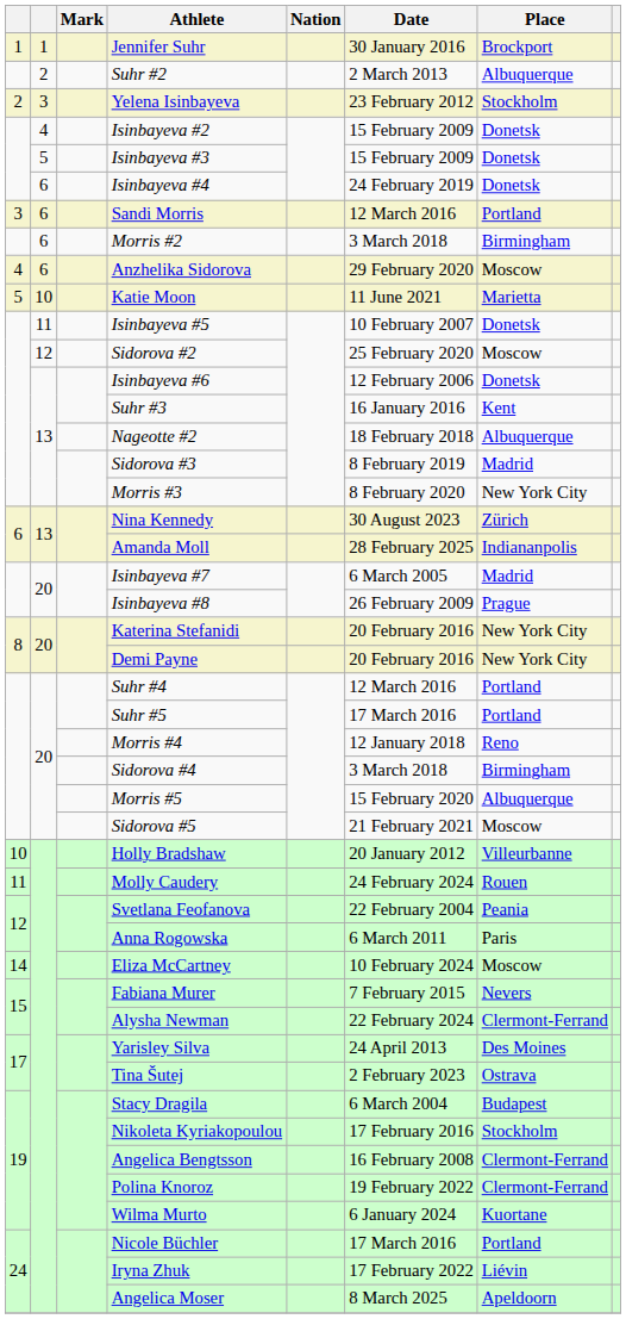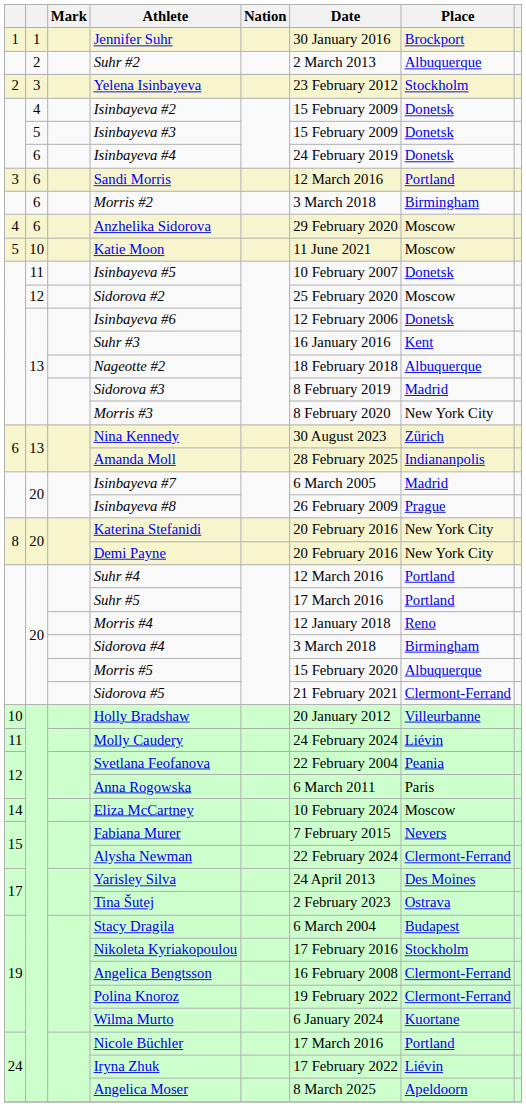 <table class="wikitable sortable">
 <tr>
 <th></th>
 <th></th>
 <th>Mark</th>
 <th>Athlete</th>
 <th>Nation</th>
 <th>Date</th>
 <th>Place</th>
 <th class="unsortable"></th>
 </tr>
 <tr bgcolor="#f6F5CE">
 <td align=center>1</td>
 <td align=center>1</td>
 <td></td>
 <td><a href='#'>Jennifer Suhr</a></td>
 <td></td>
 <td>30 January 2016</td>
 <td><a href='#'>Brockport</a></td>
 <td></td>
 </tr>
 <tr>
 <td></td>
 <td align=center>2</td>
 <td> </td>
 <td><em>Suhr #2</em></td>
 <td></td>
 <td>2 March 2013</td>
 <td><a href='#'>Albuquerque</a></td>
 <td></td>
 </tr>
 <tr bgcolor="#f6F5CE">
 <td align=center>2</td>
 <td align=center>3</td>
 <td></td>
 <td><a href='#'>Yelena Isinbayeva</a></td>
 <td></td>
 <td>23 February 2012</td>
 <td><a href='#'>Stockholm</a></td>
 <td></td>
 </tr>
 <tr>
 <td rowspan=3></td>
 <td align=center>4</td>
 <td></td>
 <td><em>Isinbayeva #2</em></td>
 <td rowspan=3></td>
 <td>15 February 2009</td>
 <td><a href='#'>Donetsk</a></td>
 <td></td>
 </tr>
 <tr>
 <td align=center>5</td>
 <td></td>
 <td><em>Isinbayeva #3</em></td>
 <td>15 February 2009</td>
 <td><a href='#'>Donetsk</a></td>
 <td></td>
 </tr>
 <tr>
 <td align=center>6</td>
 <td></td>
 <td><em>Isinbayeva #4</em></td>
 <td>24 February 2019</td>
 <td><a href='#'>Donetsk</a></td>
 <td></td>
 </tr>
 <tr bgcolor="#f6F5CE">
 <td align=center>3</td>
 <td align=center>6</td>
 <td></td>
 <td><a href='#'>Sandi Morris</a></td>
 <td></td>
 <td>12 March 2016</td>
 <td><a href='#'>Portland</a></td>
 <td></td>
 </tr>
 <tr>
 <td></td>
 <td align=center>6</td>
 <td></td>
 <td><em>Morris #2</em></td>
 <td></td>
 <td>3 March 2018</td>
 <td><a href='#'>Birmingham</a></td>
 <td></td>
 </tr>
 <tr bgcolor="#f6F5CE">
 <td align=center>4</td>
 <td align=center>6</td>
 <td></td>
 <td><a href='#'>Anzhelika Sidorova</a></td>
 <td></td>
 <td>29 February 2020</td>
 <td>Moscow</td>
 <td></td>
 </tr>
 <tr bgcolor="#f6F5CE">
 <td align=center>5</td>
 <td align=center>10</td>
 <td></td>
 <td><a href='#'>Katie Moon</a></td>
 <td></td>
 <td>11 June 2021</td>
-<td><a href='#'>Marietta</a></td>
+<td>Moscow</td>
 <td></td>
 </tr>
 <tr>
 <td rowspan=7></td>
 <td align=center>11</td>
 <td></td>
 <td><em>Isinbayeva #5</em></td>
 <td rowspan=7></td>
 <td>10 February 2007</td>
 <td><a href='#'>Donetsk</a></td>
 <td></td>
 </tr>
 <tr>
 <td align=center>12</td>
 <td></td>
 <td><em>Sidorova #2</em></td>
 <td>25 February 2020</td>
 <td>Moscow</td>
 <td></td>
 </tr>
 <tr>
 <td rowspan=5 align=center>13</td>
 <td rowspan=2></td>
 <td><em>Isinbayeva #6</em></td>
 <td>12 February 2006</td>
 <td><a href='#'>Donetsk</a></td>
 <td></td>
 </tr>
 <tr>
 <td><em>Suhr #3</em></td>
 <td>16 January 2016</td>
 <td><a href='#'>Kent</a></td>
 <td></td>
 </tr>
 <tr>
 <td> </td>
 <td><em>Nageotte #2</em></td>
 <td>18 February 2018</td>
 <td><a href='#'>Albuquerque</a></td>
 <td></td>
 </tr>
 <tr>
 <td rowspan=2></td>
 <td><em>Sidorova #3</em></td>
 <td>8 February 2019</td>
 <td><a href='#'>Madrid</a></td>
 <td></td>
 </tr>
 <tr>
 <td><em>Morris #3</em></td>
 <td>8 February 2020</td>
 <td>New York City</td>
 <td></td>
 </tr>
 <tr bgcolor="#f6F5CE">
 <td rowspan=2 align=center>6</td>
 <td rowspan=2 align=center>13</td>
 <td rowspan=2></td>
 <td><a href='#'>Nina Kennedy</a></td>
 <td></td>
 <td>30 August 2023</td>
 <td><a href='#'>Zürich</a></td>
 <td></td>
 </tr>
 <tr bgcolor="#f6F5CE">
 <td><a href='#'>Amanda Moll</a></td>
 <td></td>
 <td>28 February 2025</td>
 <td><a href='#'>Indiananpolis</a></td>
 <td></td>
 </tr>
 <tr>
 <td rowspan=2></td>
 <td rowspan=2 align=center>20</td>
 <td rowspan=2></td>
 <td><em>Isinbayeva #7</em></td>
 <td rowspan=2></td>
 <td>6 March 2005</td>
 <td><a href='#'>Madrid</a></td>
 <td></td>
 </tr>
 <tr>
 <td><em>Isinbayeva #8</em></td>
 <td>26 February 2009</td>
 <td><a href='#'>Prague</a></td>
 <td></td>
 </tr>
 <tr bgcolor="#f6F5CE">
 <td rowspan=2 align=center>8</td>
 <td rowspan=2 align=center>20</td>
 <td rowspan=2></td>
 <td><a href='#'>Katerina Stefanidi</a></td>
 <td></td>
 <td>20 February 2016</td>
 <td>New York City</td>
 <td></td>
 </tr>
 <tr bgcolor="#f6F5CE">
 <td><a href='#'>Demi Payne</a></td>
 <td></td>
 <td>20 February 2016</td>
 <td>New York City</td>
 <td></td>
 </tr>
 <tr>
 <td rowspan=6></td>
 <td rowspan=6 align=center>20</td>
 <td rowspan=2></td>
 <td><em>Suhr #4</em></td>
 <td rowspan=6></td>
 <td>12 March 2016</td>
 <td><a href='#'>Portland</a></td>
 <td></td>
 </tr>
 <tr>
 <td><em>Suhr #5</em></td>
 <td>17 March 2016</td>
 <td><a href='#'>Portland</a></td>
 <td></td>
 </tr>
 <tr>
 <td> </td>
 <td><em>Morris #4</em></td>
 <td>12 January 2018</td>
 <td><a href='#'>Reno</a></td>
 <td></td>
 </tr>
 <tr>
 <td></td>
 <td><em>Sidorova #4</em></td>
 <td>3 March 2018</td>
 <td><a href='#'>Birmingham</a></td>
 <td></td>
 </tr>
 <tr>
 <td> </td>
 <td><em>Morris #5</em></td>
 <td>15 February 2020</td>
 <td><a href='#'>Albuquerque</a></td>
 <td></td>
 </tr>
 <tr>
 <td></td>
 <td><em>Sidorova #5</em></td>
 <td>21 February 2021</td>
-<td>Moscow</td>
+<td><a href='#'>Clermont-Ferrand</a></td>
 <td></td>
 </tr>
 <tr bgcolor=#CCFFCC>
 <td align=center>10</td>
 <td rowspan="17"></td>
 <td></td>
 <td><a href='#'>Holly Bradshaw</a></td>
 <td></td>
 <td>20 January 2012</td>
 <td><a href='#'>Villeurbanne</a></td>
 <td></td>
 </tr>
 <tr bgcolor="#CCFFCC">
 <td align=center>11</td>
 <td></td>
 <td><a href='#'>Molly Caudery</a></td>
 <td></td>
 <td>24 February 2024</td>
-<td><a href='#'>Rouen</a></td>
+<td><a href='#'>Liévin</a></td>
 <td></td>
 </tr>
 <tr bgcolor="#CCFFCC">
 <td rowspan="2" align="center">12</td>
 <td rowspan="2"></td>
 <td><a href='#'>Svetlana Feofanova</a></td>
 <td></td>
 <td>22 February 2004</td>
 <td><a href='#'>Peania</a></td>
 <td></td>
 </tr>
 <tr bgcolor=#CCFFCC>
 <td><a href='#'>Anna Rogowska</a></td>
 <td></td>
 <td>6 March 2011</td>
 <td>Paris</td>
 <td></td>
 </tr>
 <tr bgcolor="#CCFFCC">
 <td align="center">14</td>
 <td></td>
 <td><a href='#'>Eliza McCartney</a></td>
 <td></td>
 <td>10 February 2024</td>
 <td>Moscow</td>
 <td></td>
 </tr>
 <tr bgcolor="#CCFFCC">
 <td rowspan=2 align="center">15</td>
 <td rowspan=2></td>
 <td><a href='#'>Fabiana Murer</a></td>
 <td></td>
 <td>7 February 2015</td>
 <td><a href='#'>Nevers</a></td>
 <td></td>
 </tr>
 <tr bgcolor="#CCFFCC">
 <td><a href='#'>Alysha Newman</a></td>
 <td></td>
 <td>22 February 2024</td>
 <td><a href='#'>Clermont-Ferrand</a></td>
 <td></td>
 </tr>
 <tr bgcolor="#CCFFCC">
 <td rowspan=2 align="center">17</td>
 <td rowspan=2></td>
 <td><a href='#'>Yarisley Silva</a></td>
 <td></td>
 <td>24 April 2013</td>
 <td><a href='#'>Des Moines</a></td>
 <td></td>
 </tr>
 <tr bgcolor=#CCFFCC>
 <td><a href='#'>Tina Šutej</a></td>
 <td></td>
 <td>2 February 2023</td>
 <td><a href='#'>Ostrava</a></td>
 <td></td>
 </tr>
 <tr bgcolor="#CCFFCC">
 <td rowspan="5" align="center">19</td>
 <td rowspan="5"></td>
 <td><a href='#'>Stacy Dragila</a></td>
 <td></td>
 <td>6 March 2004</td>
 <td><a href='#'>Budapest</a></td>
 <td></td>
 </tr>
 <tr bgcolor=#CCFFCC>
 <td><a href='#'>Nikoleta Kyriakopoulou</a></td>
 <td></td>
 <td>17 February 2016</td>
 <td><a href='#'>Stockholm</a></td>
 <td></td>
 </tr>
 <tr bgcolor=#CCFFCC>
 <td><a href='#'>Angelica Bengtsson</a></td>
 <td></td>
 <td>16 February 2008</td>
 <td><a href='#'>Clermont-Ferrand</a></td>
 <td></td>
 </tr>
 <tr bgcolor=#CCFFCC>
 <td><a href='#'>Polina Knoroz</a></td>
 <td></td>
 <td>19 February 2022</td>
 <td><a href='#'>Clermont-Ferrand</a></td>
 <td></td>
 </tr>
 <tr bgcolor=#CCFFCC>
 <td><a href='#'>Wilma Murto</a></td>
 <td></td>
 <td>6 January 2024</td>
 <td><a href='#'>Kuortane</a></td>
 <td></td>
 </tr>
 <tr bgcolor=#CCFFCC>
 <td rowspan="3" align="center">24</td>
 <td rowspan="3"></td>
 <td><a href='#'>Nicole Büchler</a></td>
 <td></td>
 <td>17 March 2016</td>
 <td><a href='#'>Portland</a></td>
 <td></td>
 </tr>
 <tr bgcolor=#CCFFCC>
 <td><a href='#'>Iryna Zhuk</a></td>
 <td></td>
 <td>17 February 2022</td>
 <td><a href='#'>Liévin</a></td>
 <td></td>
 </tr>
 <tr bgcolor=#CCFFCC>
 <td><a href='#'>Angelica Moser</a></td>
 <td></td>
 <td>8 March 2025</td>
 <td><a href='#'>Apeldoorn</a></td>
 <td></td>
 </tr>
 <tr bgcolor=#CCFFCC>
 </tr>
 </table>
